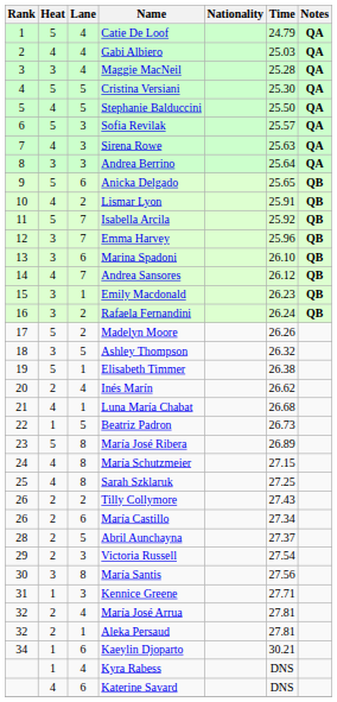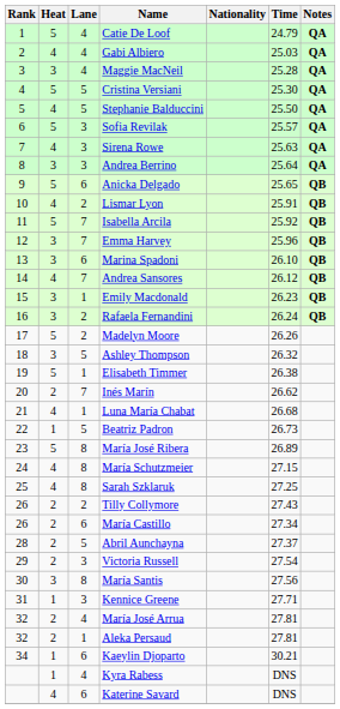 <table class="wikitable sortable" style="text-align:center">
 <tr>
 <th>Rank</th>
 <th>Heat</th>
 <th>Lane</th>
 <th>Name</th>
 <th>Nationality</th>
 <th>Time</th>
 <th>Notes</th>
 </tr>
 <tr bgcolor="ccffcc">
 <td>1</td>
 <td>5</td>
 <td>4</td>
 <td align="left"><a href='#'>Catie De Loof</a></td>
 <td align="left"></td>
 <td>24.79</td>
 <td><strong>QA</strong></td>
 </tr>
 <tr bgcolor="ccffcc">
 <td>2</td>
 <td>4</td>
 <td>4</td>
 <td align="left"><a href='#'>Gabi Albiero</a></td>
 <td align="left"></td>
 <td>25.03</td>
 <td><strong>QA</strong></td>
 </tr>
 <tr bgcolor="ccffcc">
 <td>3</td>
 <td>3</td>
 <td>4</td>
 <td align="left"><a href='#'>Maggie MacNeil</a></td>
 <td align="left"></td>
 <td>25.28</td>
 <td><strong>QA</strong></td>
 </tr>
 <tr bgcolor="ccffcc">
 <td>4</td>
 <td>5</td>
 <td>5</td>
 <td align="left"><a href='#'>Cristina Versiani</a></td>
 <td align="left"></td>
 <td>25.30</td>
 <td><strong>QA</strong></td>
 </tr>
 <tr bgcolor="ccffcc">
 <td>5</td>
 <td>4</td>
 <td>5</td>
 <td align="left"><a href='#'>Stephanie Balduccini</a></td>
 <td align="left"></td>
 <td>25.50</td>
 <td><strong>QA</strong></td>
 </tr>
 <tr bgcolor="ccffcc">
 <td>6</td>
 <td>5</td>
 <td>3</td>
 <td align="left"><a href='#'>Sofia Revilak</a></td>
 <td align="left"></td>
 <td>25.57</td>
 <td><strong>QA</strong></td>
 </tr>
 <tr bgcolor="ccffcc">
 <td>7</td>
 <td>4</td>
 <td>3</td>
 <td align="left"><a href='#'>Sirena Rowe</a></td>
 <td align="left"></td>
 <td>25.63</td>
 <td><strong>QA</strong></td>
 </tr>
 <tr bgcolor="ccffcc">
 <td>8</td>
 <td>3</td>
 <td>3</td>
 <td align="left"><a href='#'>Andrea Berrino</a></td>
 <td align="left"></td>
 <td>25.64</td>
 <td><strong>QA</strong></td>
 </tr>
 <tr bgcolor="ddffd">
 <td>9</td>
 <td>5</td>
 <td>6</td>
 <td align="left"><a href='#'>Anicka Delgado</a></td>
 <td align="left"></td>
 <td>25.65</td>
 <td><strong>QB</strong></td>
 </tr>
 <tr bgcolor="ddffd">
 <td>10</td>
 <td>4</td>
 <td>2</td>
 <td align="left"><a href='#'>Lismar Lyon</a></td>
 <td align="left"></td>
 <td>25.91</td>
 <td><strong>QB</strong></td>
 </tr>
 <tr bgcolor="ddffd">
 <td>11</td>
 <td>5</td>
 <td>7</td>
 <td align="left"><a href='#'>Isabella Arcila</a></td>
 <td align="left"></td>
 <td>25.92</td>
 <td><strong>QB</strong></td>
 </tr>
 <tr bgcolor="ddffd">
 <td>12</td>
 <td>3</td>
 <td>7</td>
 <td align="left"><a href='#'>Emma Harvey</a></td>
 <td align="left"></td>
 <td>25.96</td>
 <td><strong>QB</strong></td>
 </tr>
 <tr bgcolor="ddffd">
 <td>13</td>
 <td>3</td>
 <td>6</td>
 <td align="left"><a href='#'>Marina Spadoni</a></td>
 <td align="left"></td>
 <td>26.10</td>
 <td><strong>QB</strong></td>
 </tr>
 <tr bgcolor="ddffd">
 <td>14</td>
 <td>4</td>
 <td>7</td>
 <td align="left"><a href='#'>Andrea Sansores</a></td>
 <td align="left"></td>
 <td>26.12</td>
 <td><strong>QB</strong></td>
 </tr>
 <tr bgcolor="ddffd">
 <td>15</td>
 <td>3</td>
 <td>1</td>
 <td align="left"><a href='#'>Emily Macdonald</a></td>
 <td align="left"></td>
 <td>26.23</td>
 <td><strong>QB</strong></td>
 </tr>
 <tr bgcolor="ddffd">
 <td>16</td>
 <td>3</td>
 <td>2</td>
 <td align="left"><a href='#'>Rafaela Fernandini</a></td>
 <td align="left"></td>
 <td>26.24</td>
 <td><strong>QB</strong></td>
 </tr>
 <tr>
 <td>17</td>
 <td>5</td>
 <td>2</td>
 <td align="left"><a href='#'>Madelyn Moore</a></td>
 <td align="left"></td>
 <td>26.26</td>
 <td></td>
 </tr>
 <tr>
 <td>18</td>
 <td>3</td>
 <td>5</td>
 <td align="left"><a href='#'>Ashley Thompson</a></td>
 <td align="left"></td>
 <td>26.32</td>
 <td></td>
 </tr>
 <tr>
 <td>19</td>
 <td>5</td>
 <td>1</td>
 <td align="left"><a href='#'>Elisabeth Timmer</a></td>
 <td align="left"></td>
 <td>26.38</td>
 <td></td>
 </tr>
 <tr>
 <td>20</td>
 <td>2</td>
-<td>4</td>
+<td>7</td>
 <td align="left"><a href='#'>Inés Marín</a></td>
 <td align="left"></td>
 <td>26.62</td>
 <td></td>
 </tr>
 <tr>
 <td>21</td>
 <td>4</td>
 <td>1</td>
 <td align="left"><a href='#'>Luna María Chabat</a></td>
 <td align="left"></td>
 <td>26.68</td>
 <td></td>
 </tr>
 <tr>
 <td>22</td>
 <td>1</td>
 <td>5</td>
 <td align="left"><a href='#'>Beatriz Padron</a></td>
 <td align="left"></td>
 <td>26.73</td>
 <td></td>
 </tr>
 <tr>
 <td>23</td>
 <td>5</td>
 <td>8</td>
 <td align="left"><a href='#'>María José Ribera</a></td>
 <td align="left"></td>
 <td>26.89</td>
 <td></td>
 </tr>
 <tr>
 <td>24</td>
 <td>4</td>
 <td>8</td>
 <td align="left"><a href='#'>María Schutzmeier</a></td>
 <td align="left"></td>
 <td>27.15</td>
 <td></td>
 </tr>
 <tr>
 <td>25</td>
 <td>4</td>
 <td>8</td>
 <td align="left"><a href='#'>Sarah Szklaruk</a></td>
 <td align="left"></td>
 <td>27.25</td>
 <td></td>
 </tr>
 <tr>
 <td>26</td>
 <td>2</td>
 <td>2</td>
 <td align="left"><a href='#'>Tilly Collymore</a></td>
 <td align="left"></td>
 <td>27.43</td>
 <td></td>
 </tr>
 <tr>
 <td>26</td>
 <td>2</td>
 <td>6</td>
 <td align="left"><a href='#'>María Castillo</a></td>
 <td align="left"></td>
 <td>27.34</td>
 <td></td>
 </tr>
 <tr>
 <td>28</td>
 <td>2</td>
 <td>5</td>
 <td align="left"><a href='#'>Abril Aunchayna</a></td>
 <td align="left"></td>
 <td>27.37</td>
 <td></td>
 </tr>
 <tr>
 <td>29</td>
 <td>2</td>
 <td>3</td>
 <td align="left"><a href='#'>Victoria Russell</a></td>
 <td align="left"></td>
 <td>27.54</td>
 <td></td>
 </tr>
 <tr>
 <td>30</td>
 <td>3</td>
 <td>8</td>
 <td align="left"><a href='#'>María Santis</a></td>
 <td align="left"></td>
 <td>27.56</td>
 <td></td>
 </tr>
 <tr>
 <td>31</td>
 <td>1</td>
 <td>3</td>
 <td align="left"><a href='#'>Kennice Greene</a></td>
 <td align="left"></td>
 <td>27.71</td>
 <td></td>
 </tr>
 <tr>
 <td>32</td>
 <td>2</td>
 <td>4</td>
 <td align="left"><a href='#'>María José Arrua</a></td>
 <td align="left"></td>
 <td>27.81</td>
 <td></td>
 </tr>
 <tr>
 <td>32</td>
 <td>2</td>
 <td>1</td>
 <td align="left"><a href='#'>Aleka Persaud</a></td>
 <td align="left"></td>
 <td>27.81</td>
 <td></td>
 </tr>
 <tr>
 <td>34</td>
 <td>1</td>
 <td>6</td>
 <td align="left"><a href='#'>Kaeylin Djoparto</a></td>
 <td align="left"></td>
 <td>30.21</td>
 <td></td>
 </tr>
 <tr>
 <td></td>
 <td>1</td>
 <td>4</td>
 <td align="left"><a href='#'>Kyra Rabess</a></td>
 <td align="left"></td>
 <td>DNS</td>
 <td></td>
 </tr>
 <tr>
 <td></td>
 <td>4</td>
 <td>6</td>
 <td align="left"><a href='#'>Katerine Savard</a></td>
 <td align="left"></td>
 <td>DNS</td>
 <td></td>
 </tr>
 <tr>
 </tr>
 </table>
